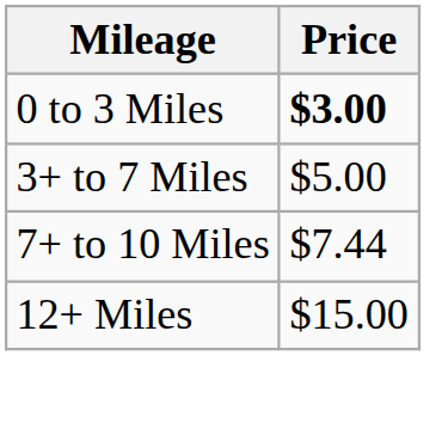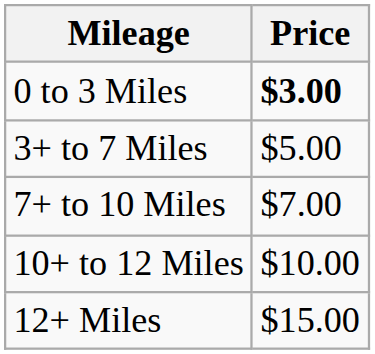 <table class="wikitable">
 <tr>
 <th>Mileage</th>
 <th>Price</th>
 </tr>
 <tr>
 <td>0 to 3 Miles</td>
 <td><strong>$3.00</strong></td>
 </tr>
 <tr>
 <td>3+ to 7 Miles</td>
 <td>$5.00</td>
 </tr>
 <tr>
 <td>7+ to 10 Miles</td>
-<td>$7.44</td>
+<td>$7.00</td>
+</tr>
+<tr>
+<td>10+ to 12 Miles</td>
+<td>$10.00</td>
 </tr>
 <tr>
 <td>12+ Miles</td>
 <td>$15.00</td>
 </tr>
 </table>
